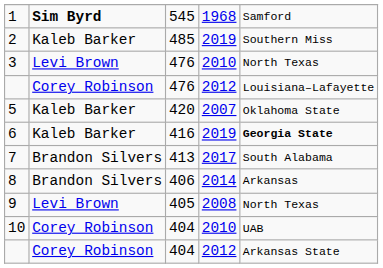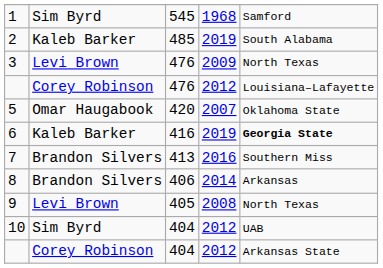 <table class="wikitable">
 <tr>
 </tr>
 <tr>
 <td>1</td>
-<td><strong>Sim Byrd</strong></td>
+<td>Sim Byrd</td>
 <td><abbr>545</abbr></td>
 <td><a href='#'>1968</a></td>
 <td style="font-size:80%;">Samford</td>
 </tr>
 <tr>
 <td>2</td>
 <td>Kaleb Barker</td>
 <td><abbr>485</abbr></td>
 <td><a href='#'>2019</a></td>
-<td style="font-size:80%;">Southern Miss</td>
+<td style="font-size:80%;">South Alabama</td>
 </tr>
 <tr>
 <td>3</td>
 <td><a href='#'>Levi Brown</a></td>
 <td><abbr>476</abbr></td>
-<td><a href='#'>2010</a></td>
+<td><a href='#'>2009</a></td>
 <td style="font-size:80%;">North Texas</td>
 </tr>
 <tr>
 <td></td>
 <td><a href='#'>Corey Robinson</a></td>
 <td><abbr>476</abbr></td>
 <td><a href='#'>2012</a></td>
 <td style="font-size:80%;">Louisiana–Lafayette</td>
 </tr>
 <tr>
 <td>5</td>
-<td>Kaleb Barker</td>
+<td>Omar Haugabook</td>
 <td><abbr>420</abbr></td>
 <td><a href='#'>2007</a></td>
 <td style="font-size:80%;">Oklahoma State</td>
 </tr>
 <tr>
 <td>6</td>
 <td>Kaleb Barker</td>
 <td><abbr>416 </abbr></td>
 <td><a href='#'>2019</a></td>
 <td style="font-size:80%;"><strong>Georgia State</strong></td>
 </tr>
 <tr>
 <td>7</td>
 <td>Brandon Silvers</td>
 <td><abbr>413</abbr></td>
-<td><a href='#'>2017</a></td>
-<td style="font-size:80%;">South Alabama</td>
+<td><a href='#'>2016</a></td>
+<td style="font-size:80%;">Southern Miss</td>
 </tr>
 <tr>
 <td>8</td>
 <td>Brandon Silvers</td>
 <td><abbr>406</abbr></td>
 <td><a href='#'>2014</a></td>
 <td style="font-size:80%;">Arkansas</td>
 </tr>
 <tr>
 <td>9</td>
 <td><a href='#'>Levi Brown</a></td>
 <td><abbr>405</abbr></td>
 <td><a href='#'>2008</a></td>
 <td style="font-size:80%;">North Texas</td>
 </tr>
 <tr>
 <td>10</td>
-<td><a href='#'>Corey Robinson</a></td>
+<td>Sim Byrd</td>
 <td><abbr>404</abbr></td>
-<td><a href='#'>2010</a></td>
+<td><a href='#'>2012</a></td>
 <td style="font-size:80%;">UAB</td>
 </tr>
 <tr>
 <td></td>
 <td><a href='#'>Corey Robinson</a></td>
 <td><abbr>404</abbr></td>
 <td><a href='#'>2012</a></td>
 <td style="font-size:80%;">Arkansas State</td>
 </tr>
 </table>
